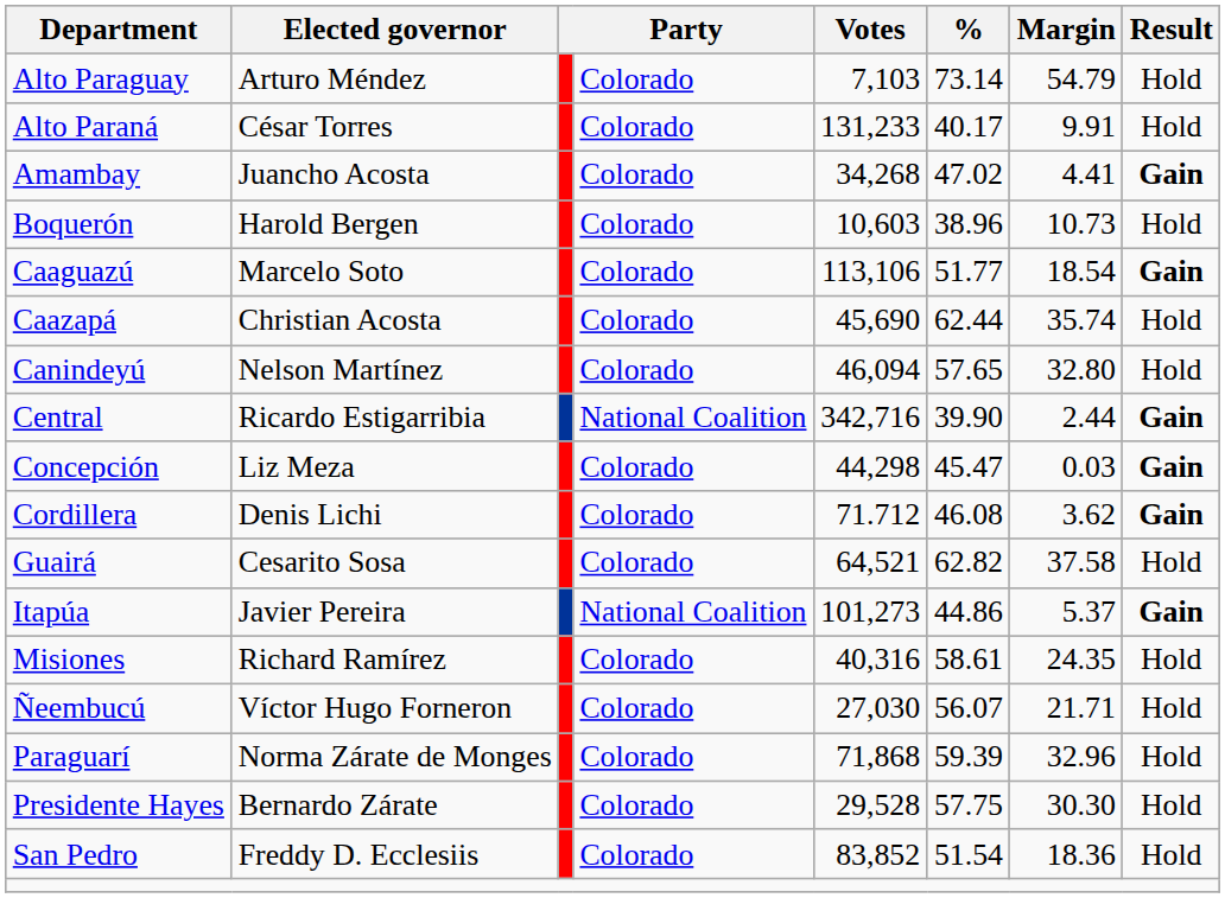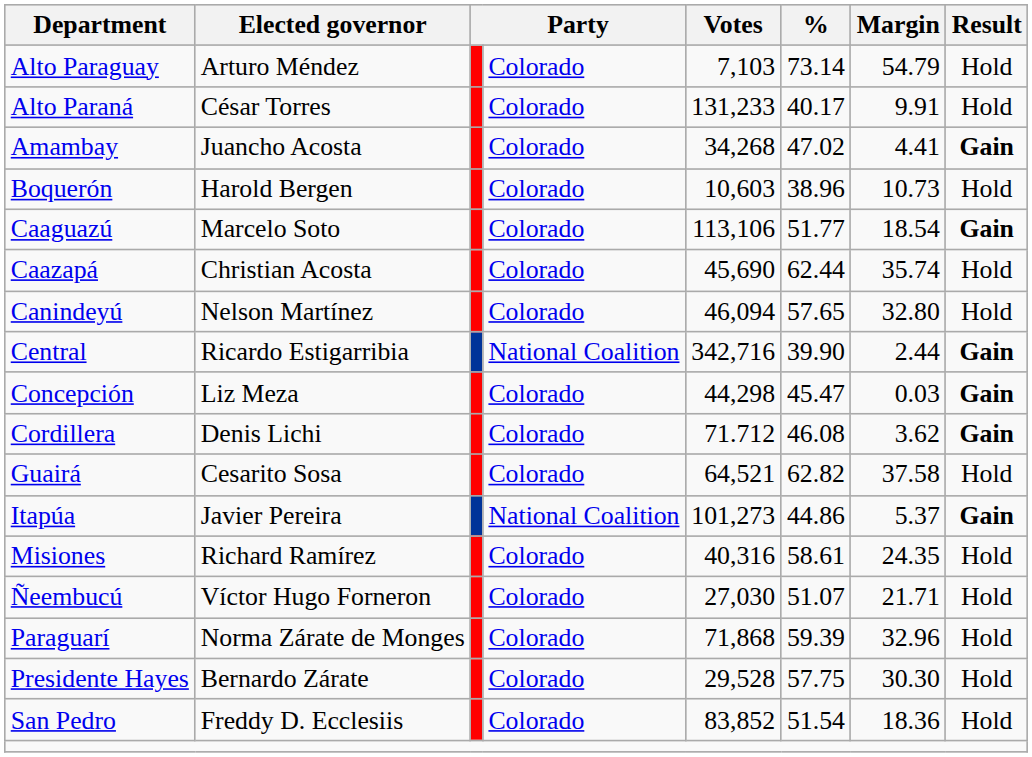 <table class=wikitable style=text-align:left>
 <tr>
 <th>Department</th>
 <th>Elected governor</th>
 <th colspan=2>Party</th>
 <th>Votes</th>
 <th>%</th>
 <th>Margin</th>
 <th>Result</th>
 </tr>
 <tr>
 <td> <a href='#'>Alto Paraguay</a></td>
 <td>Arturo Méndez</td>
 <td bgcolor=Red></td>
 <td align=left><a href='#'>Colorado</a></td>
 <td align=right>7,103</td>
 <td align=right>73.14</td>
 <td align=right>54.79</td>
 <td align=center>Hold</td>
 </tr>
 <tr>
 <td> <a href='#'>Alto Paraná</a></td>
 <td>César Torres</td>
 <td bgcolor=Red></td>
 <td align=left><a href='#'>Colorado</a></td>
 <td align=right>131,233</td>
 <td align=right>40.17</td>
 <td align=right>9.91</td>
 <td align=center>Hold</td>
 </tr>
 <tr>
 <td> <a href='#'>Amambay</a></td>
 <td>Juancho Acosta</td>
 <td bgcolor=Red></td>
 <td align=left><a href='#'>Colorado</a></td>
 <td align=right>34,268</td>
 <td align=right>47.02</td>
 <td align=right>4.41</td>
 <td align=center><strong>Gain</strong></td>
 </tr>
 <tr>
 <td> <a href='#'>Boquerón</a></td>
 <td>Harold Bergen</td>
 <td bgcolor=Red></td>
 <td align=left><a href='#'>Colorado</a></td>
 <td align=right>10,603</td>
 <td align=right>38.96</td>
 <td align=right>10.73</td>
 <td align=center>Hold</td>
 </tr>
 <tr>
 <td> <a href='#'>Caaguazú</a></td>
 <td>Marcelo Soto</td>
 <td bgcolor=Red></td>
 <td align=left><a href='#'>Colorado</a></td>
 <td align=right>113,106</td>
 <td align=right>51.77</td>
 <td align=right>18.54</td>
 <td align=center><strong>Gain</strong></td>
 </tr>
 <tr>
 <td> <a href='#'>Caazapá</a></td>
 <td>Christian Acosta</td>
 <td bgcolor=Red></td>
 <td align=left><a href='#'>Colorado</a></td>
 <td align=right>45,690</td>
 <td align=right>62.44</td>
 <td align=right>35.74</td>
 <td align=center>Hold</td>
 </tr>
 <tr>
 <td> <a href='#'>Canindeyú</a></td>
 <td>Nelson Martínez</td>
 <td bgcolor=Red></td>
 <td align=left><a href='#'>Colorado</a></td>
 <td align=right>46,094</td>
 <td align=right>57.65</td>
 <td align=right>32.80</td>
 <td align=center>Hold</td>
 </tr>
 <tr>
 <td> <a href='#'>Central</a></td>
 <td>Ricardo Estigarribia</td>
 <td bgcolor=#003399></td>
 <td align=left><a href='#'>National Coalition</a></td>
 <td align=right>342,716</td>
 <td align=right>39.90</td>
 <td align=right>2.44</td>
 <td align=center><strong>Gain</strong></td>
 </tr>
 <tr>
 <td> <a href='#'>Concepción</a></td>
 <td>Liz Meza</td>
 <td bgcolor=Red></td>
 <td align=left><a href='#'>Colorado</a></td>
 <td align=right>44,298</td>
 <td align=right>45.47</td>
 <td align=right>0.03</td>
 <td align=center><strong>Gain</strong></td>
 </tr>
 <tr>
 <td> <a href='#'>Cordillera</a></td>
 <td>Denis Lichi</td>
 <td bgcolor=Red></td>
 <td align=left><a href='#'>Colorado</a></td>
 <td align=right>71.712</td>
 <td align=right>46.08</td>
 <td align=right>3.62</td>
 <td align=center><strong>Gain</strong></td>
 </tr>
 <tr>
 <td> <a href='#'>Guairá</a></td>
 <td>Cesarito Sosa</td>
 <td bgcolor=Red></td>
 <td align=left><a href='#'>Colorado</a></td>
 <td align=right>64,521</td>
 <td align=right>62.82</td>
 <td align=right>37.58</td>
 <td align=center>Hold</td>
 </tr>
 <tr>
 <td> <a href='#'>Itapúa</a></td>
 <td>Javier Pereira</td>
 <td bgcolor=#003399></td>
 <td align=left><a href='#'>National Coalition</a></td>
 <td align=right>101,273</td>
 <td align=right>44.86</td>
 <td align=right>5.37</td>
 <td align=center><strong>Gain</strong></td>
 </tr>
 <tr>
 <td> <a href='#'>Misiones</a></td>
 <td>Richard Ramírez</td>
 <td bgcolor=Red></td>
 <td align=left><a href='#'>Colorado</a></td>
 <td align=right>40,316</td>
 <td align=right>58.61</td>
 <td align=right>24.35</td>
 <td align=center>Hold</td>
 </tr>
 <tr>
 <td> <a href='#'>Ñeembucú</a></td>
 <td>Víctor Hugo Forneron</td>
 <td bgcolor=Red></td>
 <td align=left><a href='#'>Colorado</a></td>
 <td align=right>27,030</td>
-<td align=right>56.07</td>
+<td align=right>51.07</td>
 <td align=right>21.71</td>
 <td align=center>Hold</td>
 </tr>
 <tr>
 <td> <a href='#'>Paraguarí</a></td>
 <td>Norma Zárate de Monges</td>
 <td bgcolor=Red></td>
 <td align=left><a href='#'>Colorado</a></td>
 <td align=right>71,868</td>
 <td align=right>59.39</td>
 <td align=right>32.96</td>
 <td align=center>Hold</td>
 </tr>
 <tr>
 <td> <a href='#'>Presidente Hayes</a></td>
 <td>Bernardo Zárate</td>
 <td bgcolor=Red></td>
 <td align=left><a href='#'>Colorado</a></td>
 <td align=right>29,528</td>
 <td align=right>57.75</td>
 <td align=right>30.30</td>
 <td align=center>Hold</td>
 </tr>
 <tr>
 <td> <a href='#'>San Pedro</a></td>
 <td>Freddy D. Ecclesiis</td>
 <td bgcolor=Red></td>
 <td align=left><a href='#'>Colorado</a></td>
 <td align=right>83,852</td>
 <td align=right>51.54</td>
 <td align=right>18.36</td>
 <td align=center>Hold</td>
 </tr>
 <tr>
 <td colspan=8></td>
 </tr>
 </table>
